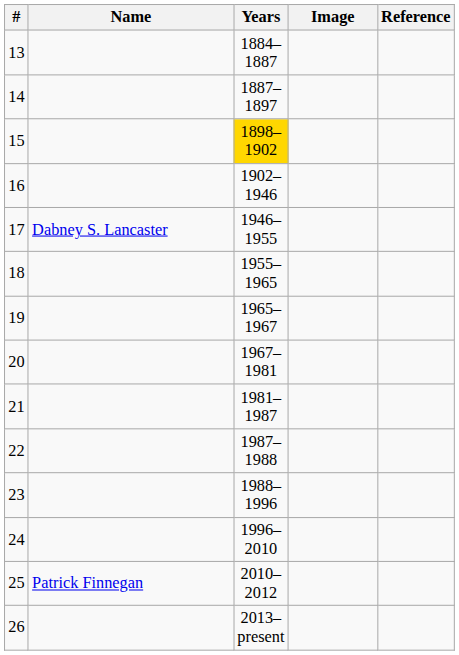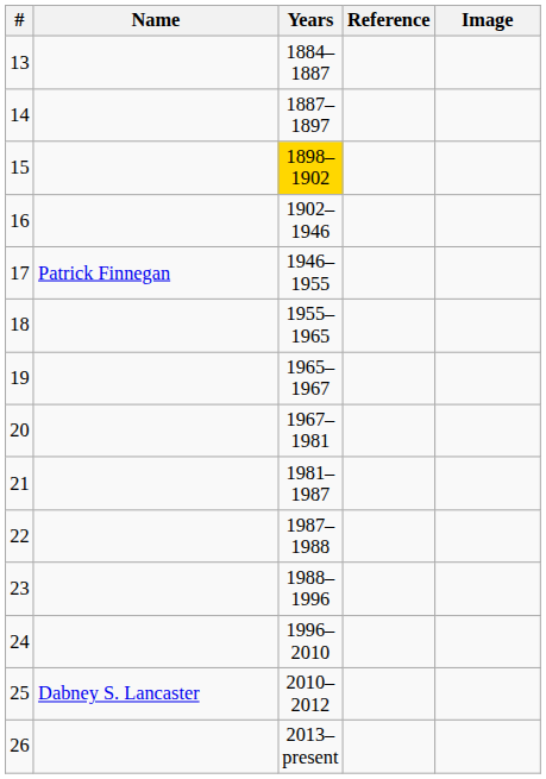 <table class="wikitable sortable" style="width:50%">
 <tr>
 <th width="8">#</th>
 <th width="*">Name</th>
 <th width="10%">Years</th>
+<th width="4" class="unsortable">Reference</th>
 <th width="80px" class="unsortable">Image</th>
-<th width="4" class="unsortable">Reference</th>
 </tr>
 <tr>
 <td align="center">13</td>
 <td></td>
 <td align="center">1884–1887</td>
 <td align="center"></td>
 <td align="center"></td>
 </tr>
 <tr>
 <td align="center">14</td>
 <td></td>
 <td align="center">1887–1897</td>
 <td align="center"></td>
 <td align="center"></td>
 </tr>
 <tr>
 <td align="center">15</td>
 <td></td>
 <td align="center" style="background: gold;">1898–1902</td>
 <td align="center"></td>
 <td align="center"></td>
 </tr>
 <tr>
 <td align="center">16</td>
 <td></td>
 <td align="center">1902–1946</td>
 <td align="center"></td>
 <td align="center"></td>
 </tr>
 <tr>
 <td align="center">17</td>
-<td><a href='#'>Dabney S. Lancaster</a></td>
+<td><a href='#'>Patrick Finnegan</a></td>
 <td align="center">1946–1955</td>
 <td align="center"></td>
 <td align="center"></td>
 </tr>
 <tr>
 <td align="center">18</td>
 <td></td>
 <td align="center">1955–1965</td>
 <td align="center"></td>
 <td align="center"></td>
 </tr>
 <tr>
 <td align="center">19</td>
 <td></td>
 <td align="center">1965–1967</td>
 <td align="center"></td>
 <td align="center"></td>
 </tr>
 <tr>
 <td align="center">20</td>
 <td></td>
 <td align="center">1967–1981</td>
 <td align="center"></td>
 <td align="center"></td>
 </tr>
 <tr>
 <td align="center">21</td>
 <td></td>
 <td align="center">1981–1987</td>
 <td align="center"></td>
 <td align="center"></td>
 </tr>
 <tr>
 <td align="center">22</td>
 <td></td>
 <td align="center">1987–1988</td>
 <td align="center"></td>
 <td align="center"></td>
 </tr>
 <tr>
 <td align="center">23</td>
 <td></td>
 <td align="center">1988–1996</td>
 <td align="center"></td>
 <td align="center"></td>
 </tr>
 <tr>
 <td align="center">24</td>
 <td></td>
 <td align="center">1996–2010</td>
 <td align="center"></td>
 <td align="center"></td>
 </tr>
 <tr>
 <td align="center">25</td>
-<td><a href='#'>Patrick Finnegan</a></td>
+<td><a href='#'>Dabney S. Lancaster</a></td>
 <td align="center">2010–2012</td>
 <td align="center"></td>
 <td align="center"></td>
 </tr>
 <tr>
 <td align="center">26</td>
 <td></td>
 <td align="center">2013–present</td>
 <td align="center"></td>
 <td align="center"></td>
 </tr>
 </table>
